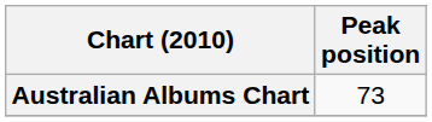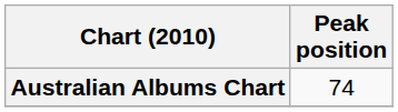 <table class="wikitable plainrowheaders sortable" style="text-align:center">
 <tr>
 <th>Chart (2010)</th>
 <th>Peak<br>position</th>
 </tr>
 <tr>
 <th scope="row">Australian Albums Chart </th>
-<td>73</td>
+<td>74</td>
 </tr>
 <tr>
 </tr>
 </table>
